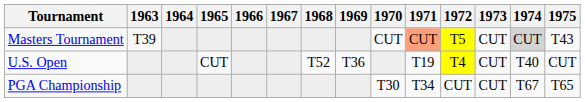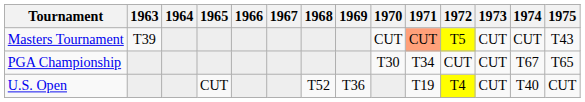 <table class="wikitable" style="font-size:95%;text-align:center;">
 <tr>
 <th>Tournament</th>
 <th>1963</th>
 <th>1964</th>
 <th>1965</th>
 <th>1966</th>
 <th>1967</th>
 <th>1968</th>
 <th>1969</th>
 <th>1970</th>
 <th>1971</th>
 <th>1972</th>
 <th>1973</th>
 <th>1974</th>
 <th>1975</th>
 </tr>
 <tr>
 <td align=left><a href='#'>Masters Tournament</a></td>
 <td>T39</td>
 <td style="background:#eeeeee;"></td>
 <td style="background:#eeeeee;"></td>
 <td style="background:#eeeeee;"></td>
 <td style="background:#eeeeee;"></td>
 <td style="background:#eeeeee;"></td>
 <td style="background:#eeeeee;"></td>
 <td>CUT</td>
 <td style="background: lightsalmon;">CUT</td>
 <td style="background:yellow;">T5</td>
 <td>CUT</td>
-<td style="background: lightgrey;">CUT</td>
+<td>CUT</td>
 <td>T43</td>
+</tr>
+<tr>
+<td align=left><a href='#'>PGA Championship</a></td>
+<td style="background:#eeeeee;"></td>
+<td style="background:#eeeeee;"></td>
+<td style="background:#eeeeee;"></td>
+<td style="background:#eeeeee;"></td>
+<td style="background:#eeeeee;"></td>
+<td style="background:#eeeeee;"></td>
+<td style="background:#eeeeee;"></td>
+<td>T30</td>
+<td>T34</td>
+<td>CUT</td>
+<td>CUT</td>
+<td>T67</td>
+<td>T65</td>
 </tr>
 <tr>
 <td align=left><a href='#'>U.S. Open</a></td>
 <td style="background:#eeeeee;"></td>
 <td style="background:#eeeeee;"></td>
 <td>CUT</td>
 <td style="background:#eeeeee;"></td>
 <td style="background:#eeeeee;"></td>
 <td>T52</td>
 <td>T36</td>
 <td style="background:#eeeeee;"></td>
 <td>T19</td>
 <td style="background:yellow;">T4</td>
 <td>CUT</td>
 <td>T40</td>
 <td>CUT</td>
 </tr>
-<tr>
-<td align=left><a href='#'>PGA Championship</a></td>
-<td style="background:#eeeeee;"></td>
-<td style="background:#eeeeee;"></td>
-<td style="background:#eeeeee;"></td>
-<td style="background:#eeeeee;"></td>
-<td style="background:#eeeeee;"></td>
-<td style="background:#eeeeee;"></td>
-<td style="background:#eeeeee;"></td>
-<td>T30</td>
-<td>T34</td>
-<td>CUT</td>
-<td>CUT</td>
-<td>T67</td>
-<td>T65</td>
-</tr>
 </table>
